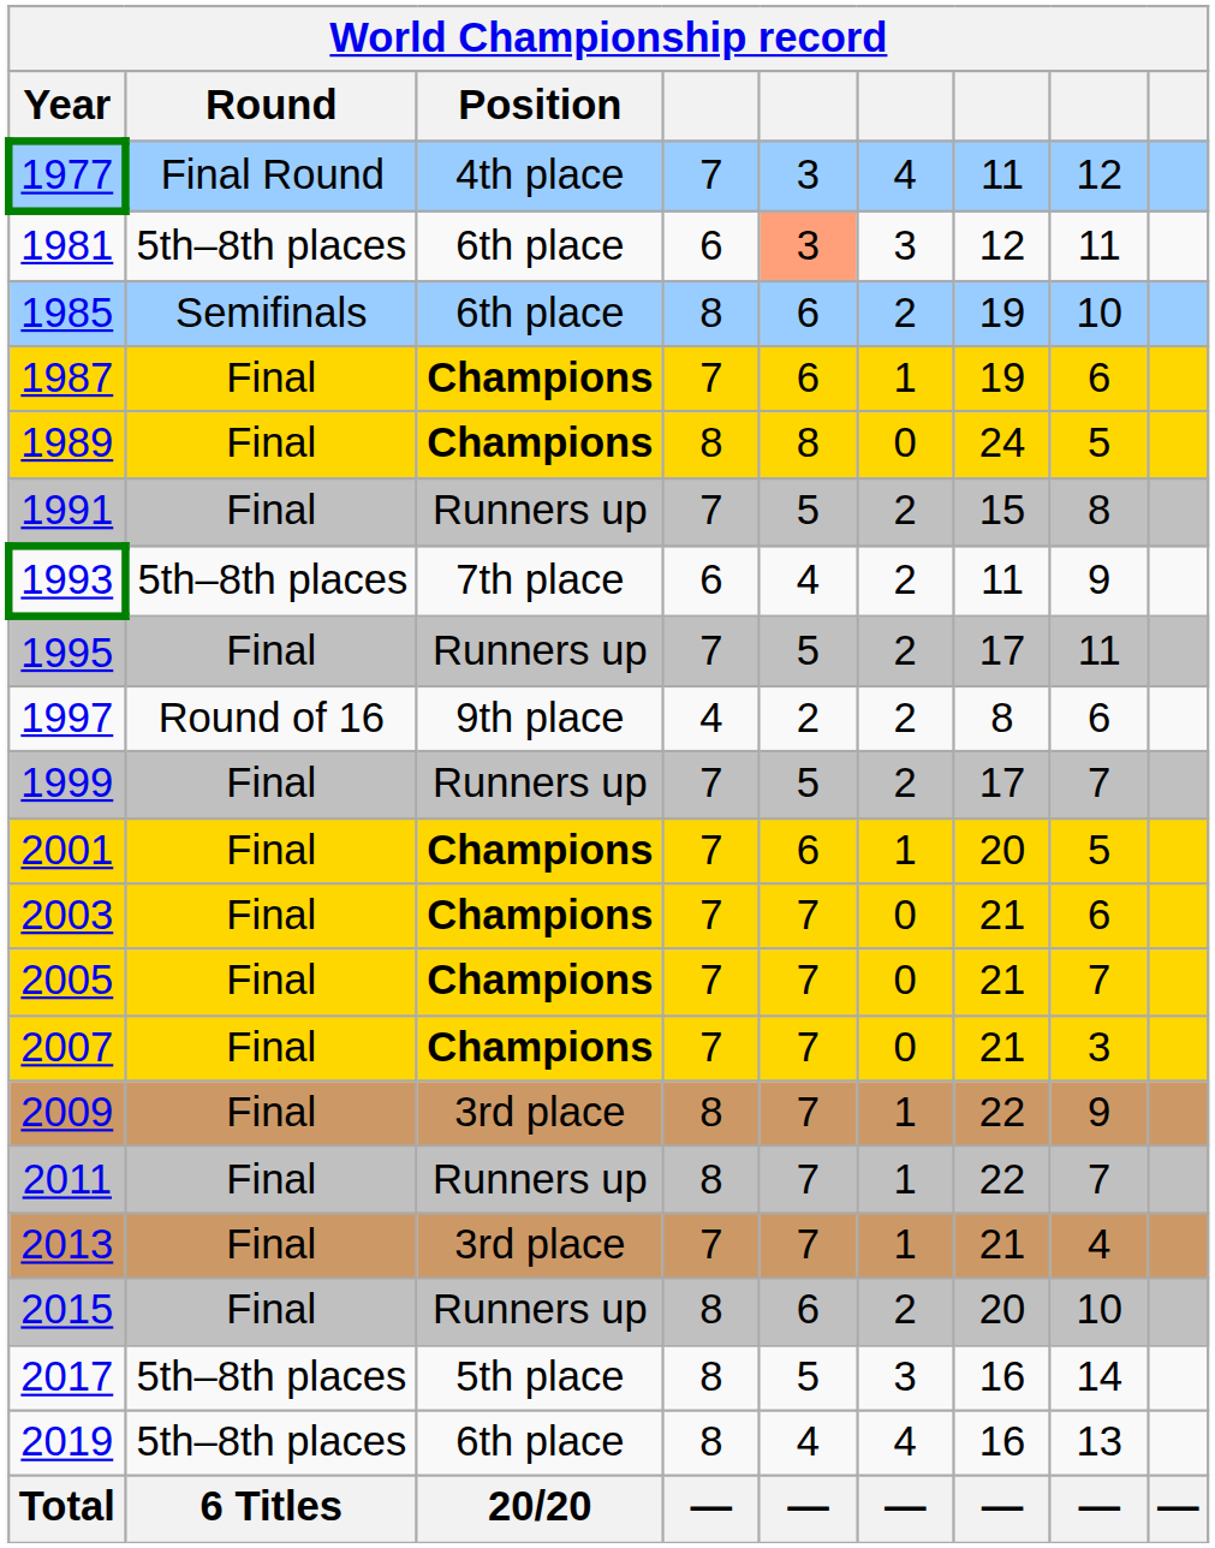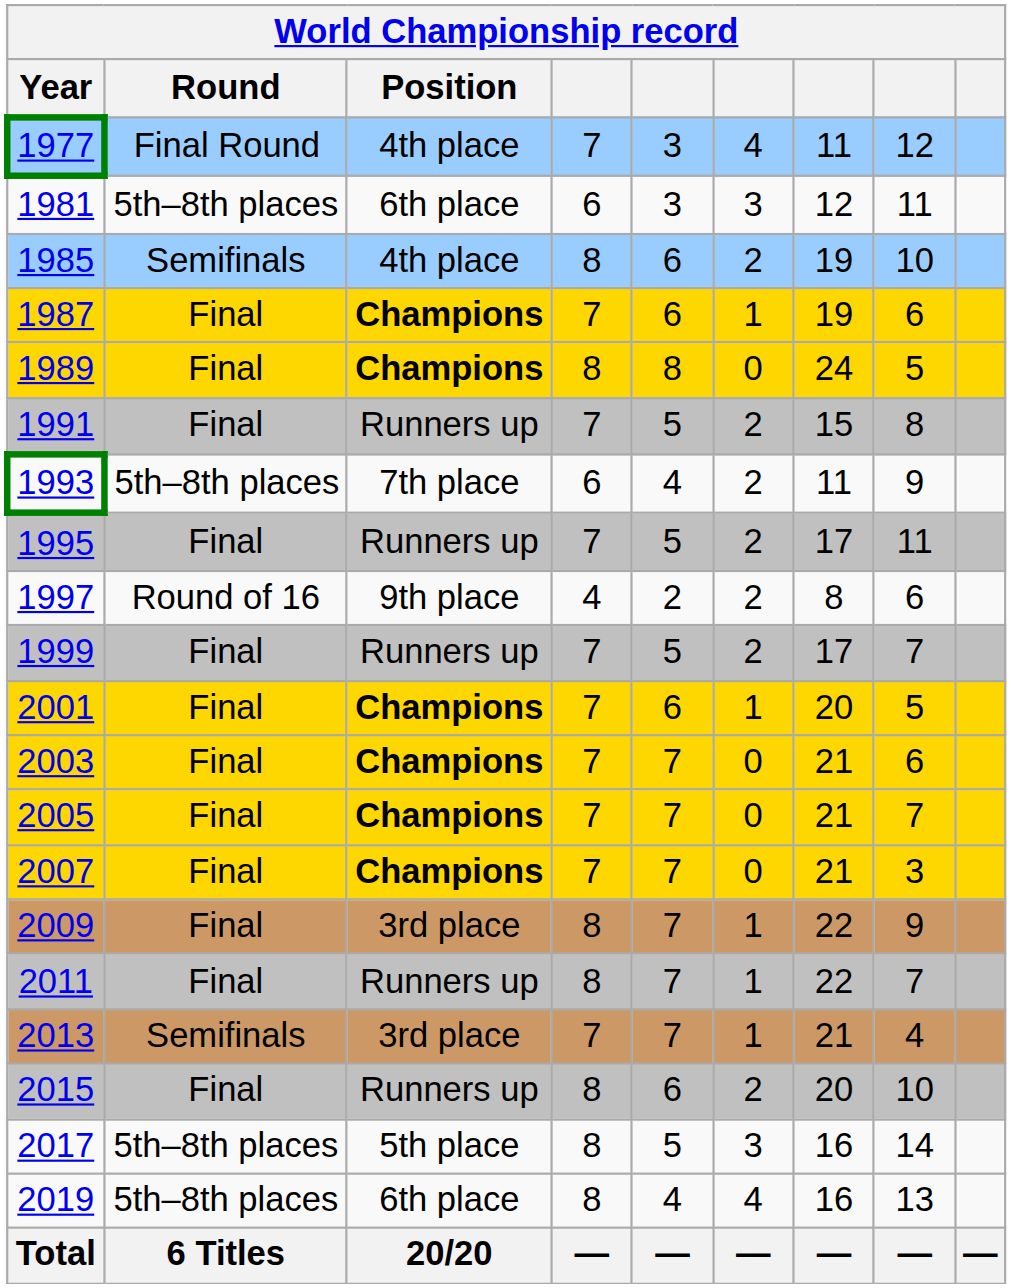 <table class="wikitable" style="text-align: center;">
 <tr>
 <th colspan=9><strong><a href='#'>World Championship record</a></strong></th>
 </tr>
 <tr>
 <th><strong>Year</strong></th>
 <th><strong>Round</strong></th>
 <th><strong>Position</strong></th>
 <th width=30><strong></strong></th>
 <th width=30><strong></strong></th>
 <th width=30><strong></strong></th>
 <th width=30><strong></strong></th>
 <th width=30><strong></strong></th>
 <th><strong></strong></th>
 </tr>
 <tr bgcolor=#9acdff>
 <td style="border:3px solid green"> <a href='#'>1977</a></td>
 <td>Final Round</td>
 <td>4th place</td>
 <td>7</td>
 <td>3</td>
 <td>4</td>
 <td>11</td>
 <td>12</td>
 <td></td>
 </tr>
 <tr>
 <td> <a href='#'>1981</a></td>
 <td>5th–8th places</td>
 <td>6th place</td>
 <td>6</td>
-<td style="background: lightsalmon;">3</td>
+<td>3</td>
 <td>3</td>
 <td>12</td>
 <td>11</td>
 <td></td>
 </tr>
 <tr bgcolor=#9acdff>
 <td> <a href='#'>1985</a></td>
 <td>Semifinals</td>
-<td>6th place</td>
+<td>4th place</td>
 <td>8</td>
 <td>6</td>
 <td>2</td>
 <td>19</td>
 <td>10</td>
 <td></td>
 </tr>
 <tr bgcolor=gold>
 <td> <a href='#'>1987</a></td>
 <td>Final</td>
 <td><strong>Champions</strong></td>
 <td>7</td>
 <td>6</td>
 <td>1</td>
 <td>19</td>
 <td>6</td>
 <td></td>
 </tr>
 <tr bgcolor=gold>
 <td> <a href='#'>1989</a></td>
 <td>Final</td>
 <td><strong>Champions</strong></td>
 <td>8</td>
 <td>8</td>
 <td>0</td>
 <td>24</td>
 <td>5</td>
 <td></td>
 </tr>
 <tr bgcolor=silver>
 <td> <a href='#'>1991</a></td>
 <td>Final</td>
 <td>Runners up</td>
 <td>7</td>
 <td>5</td>
 <td>2</td>
 <td>15</td>
 <td>8</td>
 <td></td>
 </tr>
 <tr>
 <td style="border:3px solid green"> <a href='#'>1993</a></td>
 <td>5th–8th places</td>
 <td>7th place</td>
 <td>6</td>
 <td>4</td>
 <td>2</td>
 <td>11</td>
 <td>9</td>
 <td></td>
 </tr>
 <tr bgcolor=silver>
 <td> <a href='#'>1995</a></td>
 <td>Final</td>
 <td>Runners up</td>
 <td>7</td>
 <td>5</td>
 <td>2</td>
 <td>17</td>
 <td>11</td>
 <td></td>
 </tr>
 <tr>
 <td> <a href='#'>1997</a></td>
 <td>Round of 16</td>
 <td>9th place</td>
 <td>4</td>
 <td>2</td>
 <td>2</td>
 <td>8</td>
 <td>6</td>
 <td></td>
 </tr>
 <tr bgcolor=silver>
 <td> <a href='#'>1999</a></td>
 <td>Final</td>
 <td>Runners up</td>
 <td>7</td>
 <td>5</td>
 <td>2</td>
 <td>17</td>
 <td>7</td>
 <td></td>
 </tr>
 <tr bgcolor=gold>
 <td> <a href='#'>2001</a></td>
 <td>Final</td>
 <td><strong>Champions</strong></td>
 <td>7</td>
 <td>6</td>
 <td>1</td>
 <td>20</td>
 <td>5</td>
 <td></td>
 </tr>
 <tr bgcolor=gold>
 <td> <a href='#'>2003</a></td>
 <td>Final</td>
 <td><strong>Champions</strong></td>
 <td>7</td>
 <td>7</td>
 <td>0</td>
 <td>21</td>
 <td>6</td>
 <td></td>
 </tr>
 <tr bgcolor=gold>
 <td> <a href='#'>2005</a></td>
 <td>Final</td>
 <td><strong>Champions</strong></td>
 <td>7</td>
 <td>7</td>
 <td>0</td>
 <td>21</td>
 <td>7</td>
 <td></td>
 </tr>
 <tr bgcolor=gold>
 <td> <a href='#'>2007</a></td>
 <td>Final</td>
 <td><strong>Champions</strong></td>
 <td>7</td>
 <td>7</td>
 <td>0</td>
 <td>21</td>
 <td>3</td>
 <td></td>
 </tr>
 <tr bgcolor=cc9966>
 <td> <a href='#'>2009</a></td>
 <td>Final</td>
 <td>3rd place</td>
 <td>8</td>
 <td>7</td>
 <td>1</td>
 <td>22</td>
 <td>9</td>
 <td></td>
 </tr>
 <tr bgcolor=silver>
 <td> <a href='#'>2011</a></td>
 <td>Final</td>
 <td>Runners up</td>
 <td>8</td>
 <td>7</td>
 <td>1</td>
 <td>22</td>
 <td>7</td>
 <td></td>
 </tr>
 <tr bgcolor=cc9966>
 <td> <a href='#'>2013</a></td>
-<td>Final</td>
+<td>Semifinals</td>
 <td>3rd place</td>
 <td>7</td>
 <td>7</td>
 <td>1</td>
 <td>21</td>
 <td>4</td>
 <td></td>
 </tr>
 <tr bgcolor=silver>
 <td> <a href='#'>2015</a></td>
 <td>Final</td>
 <td>Runners up</td>
 <td>8</td>
 <td>6</td>
 <td>2</td>
 <td>20</td>
 <td>10</td>
 <td></td>
 </tr>
 <tr>
 <td> <a href='#'>2017</a></td>
 <td>5th–8th places</td>
 <td>5th place</td>
 <td>8</td>
 <td>5</td>
 <td>3</td>
 <td>16</td>
 <td>14</td>
 <td></td>
 </tr>
 <tr>
 <td> <a href='#'>2019</a></td>
 <td>5th–8th places</td>
 <td>6th place</td>
 <td>8</td>
 <td>4</td>
 <td>4</td>
 <td>16</td>
 <td>13</td>
 <td></td>
 </tr>
 <tr>
 <th><strong>Total</strong></th>
 <th><strong>6 Titles</strong></th>
 <th><strong>20/20</strong></th>
 <th><strong>—</strong></th>
 <th><strong>—</strong></th>
 <th><strong>—</strong></th>
 <th><strong>—</strong></th>
 <th><strong>—</strong></th>
 <th><strong>—</strong></th>
 </tr>
 </table>
